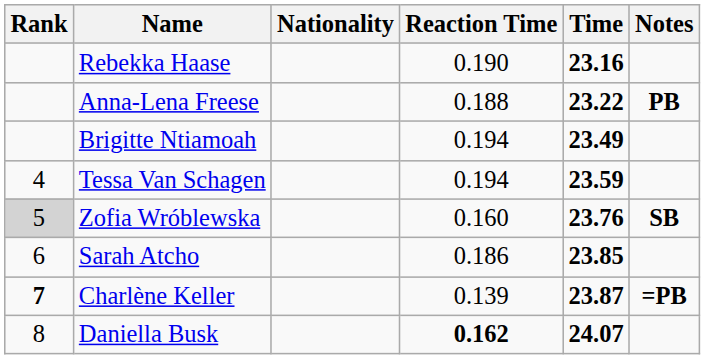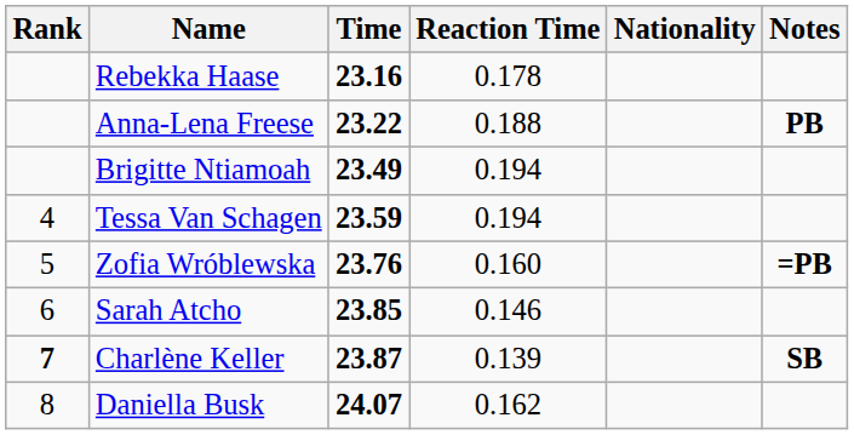 <table class="wikitable sortable" style="text-align:center">
 <tr>
 <th>Rank</th>
 <th>Name</th>
+<th>Time</th>
+<th>Reaction Time</th>
 <th>Nationality</th>
-<th>Reaction Time</th>
-<th>Time</th>
 <th>Notes</th>
 </tr>
 <tr>
 <td></td>
 <td align=left><a href='#'>Rebekka Haase</a></td>
+<td><strong>23.16</strong></td>
+<td>0.178</td>
 <td align=left></td>
-<td>0.190</td>
-<td><strong>23.16</strong></td>
 <td></td>
 </tr>
 <tr>
 <td></td>
 <td align=left><a href='#'>Anna-Lena Freese</a></td>
+<td><strong>23.22</strong></td>
+<td>0.188</td>
 <td align=left></td>
-<td>0.188</td>
-<td><strong>23.22</strong></td>
 <td><strong>PB</strong></td>
 </tr>
 <tr>
 <td></td>
 <td align=left><a href='#'>Brigitte Ntiamoah</a></td>
+<td><strong>23.49</strong></td>
+<td>0.194</td>
 <td align=left></td>
-<td>0.194</td>
-<td><strong>23.49</strong></td>
 <td></td>
 </tr>
 <tr>
 <td>4</td>
 <td align=left><a href='#'>Tessa Van Schagen</a></td>
+<td><strong>23.59</strong></td>
+<td>0.194</td>
 <td align=left></td>
-<td>0.194</td>
-<td><strong>23.59</strong></td>
 <td></td>
 </tr>
 <tr>
-<td style="background: lightgrey;">5</td>
+<td>5</td>
 <td align=left><a href='#'>Zofia Wróblewska</a></td>
+<td><strong>23.76</strong></td>
+<td>0.160</td>
 <td align=left></td>
-<td>0.160</td>
-<td><strong>23.76</strong></td>
-<td><strong>SB</strong></td>
+<td><strong>=PB</strong></td>
 </tr>
 <tr>
 <td>6</td>
 <td align=left><a href='#'>Sarah Atcho</a></td>
+<td><strong>23.85</strong></td>
+<td>0.146</td>
 <td align=left></td>
-<td>0.186</td>
-<td><strong>23.85</strong></td>
 <td></td>
 </tr>
 <tr>
 <td><strong>7</strong></td>
 <td align=left><a href='#'>Charlène Keller</a></td>
+<td><strong>23.87</strong></td>
+<td>0.139</td>
 <td align=left></td>
-<td>0.139</td>
-<td><strong>23.87</strong></td>
-<td><strong>=PB</strong></td>
+<td><strong>SB</strong></td>
 </tr>
 <tr>
 <td>8</td>
 <td align=left><a href='#'>Daniella Busk</a></td>
+<td><strong>24.07</strong></td>
+<td>0.162</td>
 <td align=left></td>
-<td><strong>0.162</strong></td>
-<td><strong>24.07</strong></td>
 <td></td>
 </tr>
 </table>
